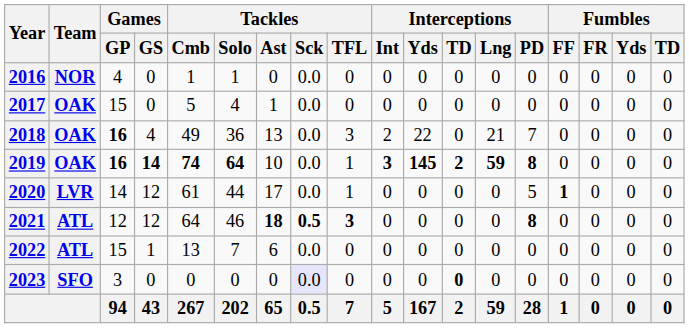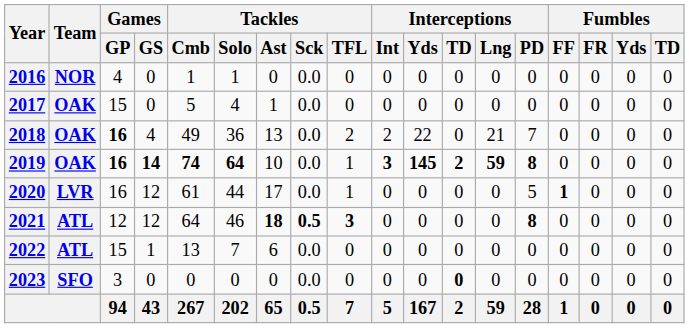 <table class="wikitable" style="text-align:center">
 <tr>
 <th rowspan="2">Year</th>
 <th rowspan="2">Team</th>
 <th colspan="2">Games</th>
 <th colspan="5">Tackles</th>
 <th colspan="5">Interceptions</th>
 <th colspan="4">Fumbles</th>
 </tr>
 <tr>
 <th>GP</th>
 <th>GS</th>
 <th>Cmb</th>
 <th>Solo</th>
 <th>Ast</th>
 <th>Sck</th>
 <th>TFL</th>
 <th>Int</th>
 <th>Yds</th>
 <th>TD</th>
 <th>Lng</th>
 <th>PD</th>
 <th>FF</th>
 <th>FR</th>
 <th>Yds</th>
 <th>TD</th>
 </tr>
 <tr>
 <th><a href='#'>2016</a></th>
 <th><a href='#'>NOR</a></th>
 <td>4</td>
 <td>0</td>
 <td>1</td>
 <td>1</td>
 <td>0</td>
 <td>0.0</td>
 <td>0</td>
 <td>0</td>
 <td>0</td>
 <td>0</td>
 <td>0</td>
 <td>0</td>
 <td>0</td>
 <td>0</td>
 <td>0</td>
 <td>0</td>
 </tr>
 <tr>
 <th><a href='#'>2017</a></th>
 <th><a href='#'>OAK</a></th>
 <td>15</td>
 <td>0</td>
 <td>5</td>
 <td>4</td>
 <td>1</td>
 <td>0.0</td>
 <td>0</td>
 <td>0</td>
 <td>0</td>
 <td>0</td>
 <td>0</td>
 <td>0</td>
 <td>0</td>
 <td>0</td>
 <td>0</td>
 <td>0</td>
 </tr>
 <tr>
 <th><a href='#'>2018</a></th>
 <th><a href='#'>OAK</a></th>
 <td><strong>16</strong></td>
 <td>4</td>
 <td>49</td>
 <td>36</td>
 <td>13</td>
 <td>0.0</td>
-<td>3</td>
+<td>2</td>
 <td>2</td>
 <td>22</td>
 <td>0</td>
 <td>21</td>
 <td>7</td>
 <td>0</td>
 <td>0</td>
 <td>0</td>
 <td>0</td>
 </tr>
 <tr>
 <th><a href='#'>2019</a></th>
 <th><a href='#'>OAK</a></th>
 <td><strong>16</strong></td>
 <td><strong>14</strong></td>
 <td><strong>74</strong></td>
 <td><strong>64</strong></td>
 <td>10</td>
 <td>0.0</td>
 <td>1</td>
 <td><strong>3</strong></td>
 <td><strong>145</strong></td>
 <td><strong>2</strong></td>
 <td><strong>59</strong></td>
 <td><strong>8</strong></td>
 <td>0</td>
 <td>0</td>
 <td>0</td>
 <td>0</td>
 </tr>
 <tr>
 <th><a href='#'>2020</a></th>
 <th><a href='#'>LVR</a></th>
-<td>14</td>
+<td>16</td>
 <td>12</td>
 <td>61</td>
 <td>44</td>
 <td>17</td>
 <td>0.0</td>
 <td>1</td>
 <td>0</td>
 <td>0</td>
 <td>0</td>
 <td>0</td>
 <td>5</td>
 <td><strong>1</strong></td>
 <td>0</td>
 <td>0</td>
 <td>0</td>
 </tr>
 <tr>
 <th><a href='#'>2021</a></th>
 <th><a href='#'>ATL</a></th>
 <td>12</td>
 <td>12</td>
 <td>64</td>
 <td>46</td>
 <td><strong>18</strong></td>
 <td><strong>0.5</strong></td>
 <td><strong>3</strong></td>
 <td>0</td>
 <td>0</td>
 <td>0</td>
 <td>0</td>
 <td><strong>8</strong></td>
 <td>0</td>
 <td>0</td>
 <td>0</td>
 <td>0</td>
 </tr>
 <tr>
 <th><a href='#'>2022</a></th>
 <th><a href='#'>ATL</a></th>
 <td>15</td>
 <td>1</td>
 <td>13</td>
 <td>7</td>
 <td>6</td>
 <td>0.0</td>
 <td>0</td>
 <td>0</td>
 <td>0</td>
 <td>0</td>
 <td>0</td>
 <td>0</td>
 <td>0</td>
 <td>0</td>
 <td>0</td>
 <td>0</td>
 </tr>
 <tr>
 <th><a href='#'>2023</a></th>
 <th><a href='#'>SFO</a></th>
 <td>3</td>
 <td>0</td>
 <td>0</td>
 <td>0</td>
 <td>0</td>
-<td style="background: lavender;">0.0</td>
+<td>0.0</td>
 <td>0</td>
 <td>0</td>
 <td>0</td>
 <td><strong>0</strong></td>
 <td>0</td>
 <td>0</td>
 <td>0</td>
 <td>0</td>
 <td>0</td>
 <td>0</td>
 </tr>
 <tr>
 <th colspan="2"></th>
 <th>94</th>
 <th>43</th>
 <th>267</th>
 <th>202</th>
 <th>65</th>
 <th>0.5</th>
 <th>7</th>
 <th>5</th>
 <th>167</th>
 <th>2</th>
 <th>59</th>
 <th>28</th>
 <th>1</th>
 <th>0</th>
 <th>0</th>
 <th>0</th>
 </tr>
 </table>
